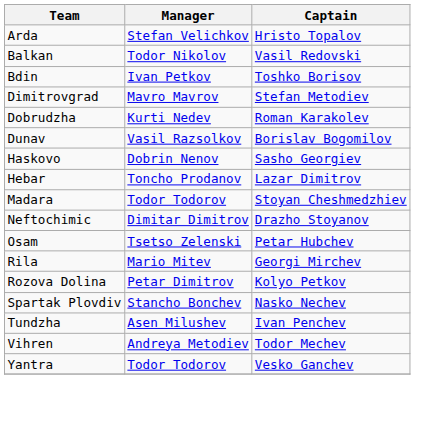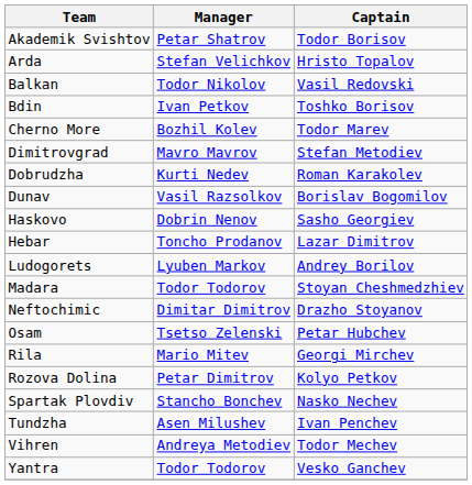 <table class="wikitable sortable" style="text-align: left;">
 <tr>
 <th>Team</th>
 <th>Manager</th>
 <th>Captain</th>
+</tr>
+<tr>
+<td>Akademik Svishtov</td>
+<td> <a href='#'>Petar Shatrov</a></td>
+<td> <a href='#'>Todor Borisov</a></td>
 </tr>
 <tr>
 <td>Arda</td>
 <td> <a href='#'>Stefan Velichkov</a></td>
 <td> <a href='#'>Hristo Topalov</a></td>
 </tr>
 <tr>
 <td>Balkan</td>
 <td> <a href='#'>Todor Nikolov</a></td>
 <td> <a href='#'>Vasil Redovski</a></td>
 </tr>
 <tr>
 <td>Bdin</td>
 <td> <a href='#'>Ivan Petkov</a></td>
 <td> <a href='#'>Toshko Borisov</a></td>
+</tr>
+<tr>
+<td>Cherno More</td>
+<td> <a href='#'>Bozhil Kolev</a></td>
+<td> <a href='#'>Todor Marev</a></td>
 </tr>
 <tr>
 <td>Dimitrovgrad</td>
 <td> <a href='#'>Mavro Mavrov</a></td>
 <td> <a href='#'>Stefan Metodiev</a></td>
 </tr>
 <tr>
 <td>Dobrudzha</td>
 <td> <a href='#'>Kurti Nedev</a></td>
 <td> <a href='#'>Roman Karakolev</a></td>
 </tr>
 <tr>
 <td>Dunav</td>
 <td> <a href='#'>Vasil Razsolkov</a></td>
 <td> <a href='#'>Borislav Bogomilov</a></td>
 </tr>
 <tr>
 <td>Haskovo</td>
 <td> <a href='#'>Dobrin Nenov</a></td>
 <td> <a href='#'>Sasho Georgiev</a></td>
 </tr>
 <tr>
 <td>Hebar</td>
 <td> <a href='#'>Toncho Prodanov</a></td>
 <td> <a href='#'>Lazar Dimitrov</a></td>
+</tr>
+<tr>
+<td>Ludogorets</td>
+<td> <a href='#'>Lyuben Markov</a></td>
+<td> <a href='#'>Andrey Borilov</a></td>
 </tr>
 <tr>
 <td>Madara</td>
 <td> <a href='#'>Todor Todorov</a></td>
 <td> <a href='#'>Stoyan Cheshmedzhiev</a></td>
 </tr>
 <tr>
 <td>Neftochimic</td>
 <td> <a href='#'>Dimitar Dimitrov</a></td>
 <td> <a href='#'>Drazho Stoyanov</a></td>
 </tr>
 <tr>
 <td>Osam</td>
 <td> <a href='#'>Tsetso Zelenski</a></td>
 <td> <a href='#'>Petar Hubchev</a></td>
 </tr>
 <tr>
 <td>Rila</td>
 <td> <a href='#'>Mario Mitev</a></td>
 <td> <a href='#'>Georgi Mirchev</a></td>
 </tr>
 <tr>
 <td>Rozova Dolina</td>
 <td> <a href='#'>Petar Dimitrov</a></td>
 <td> <a href='#'>Kolyo Petkov</a></td>
 </tr>
 <tr>
 <td>Spartak Plovdiv</td>
 <td> <a href='#'>Stancho Bonchev</a></td>
 <td> <a href='#'>Nasko Nechev</a></td>
 </tr>
 <tr>
 <td>Tundzha</td>
 <td> <a href='#'>Asen Milushev</a></td>
 <td> <a href='#'>Ivan Penchev</a></td>
 </tr>
 <tr>
 <td>Vihren</td>
 <td> <a href='#'>Andreya Metodiev</a></td>
 <td> <a href='#'>Todor Mechev</a></td>
 </tr>
 <tr>
 <td>Yantra</td>
 <td> <a href='#'>Todor Todorov</a></td>
 <td> <a href='#'>Vesko Ganchev</a></td>
 </tr>
 <tr>
 </tr>
 </table>
